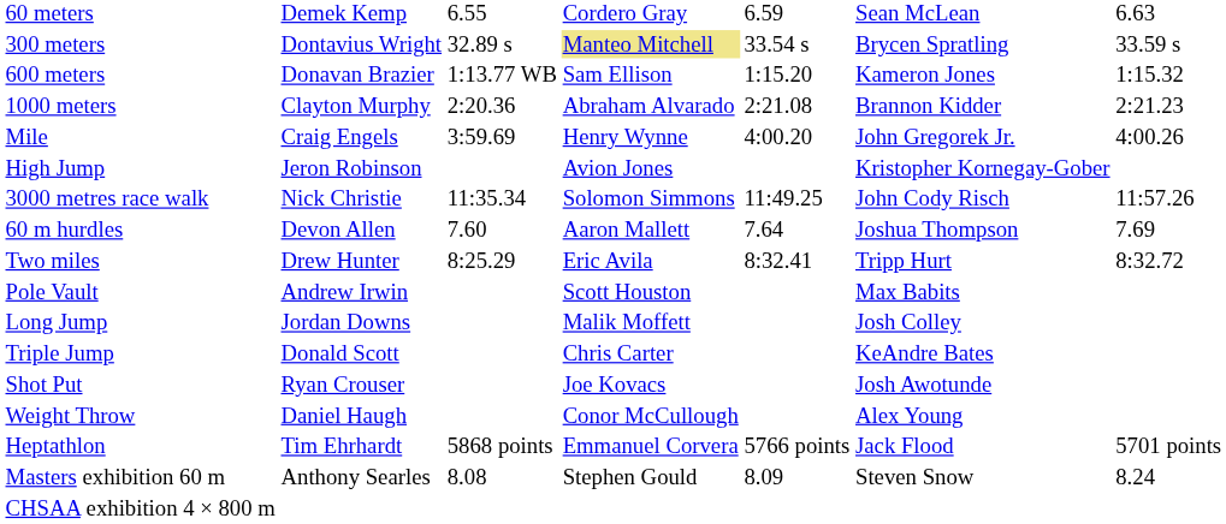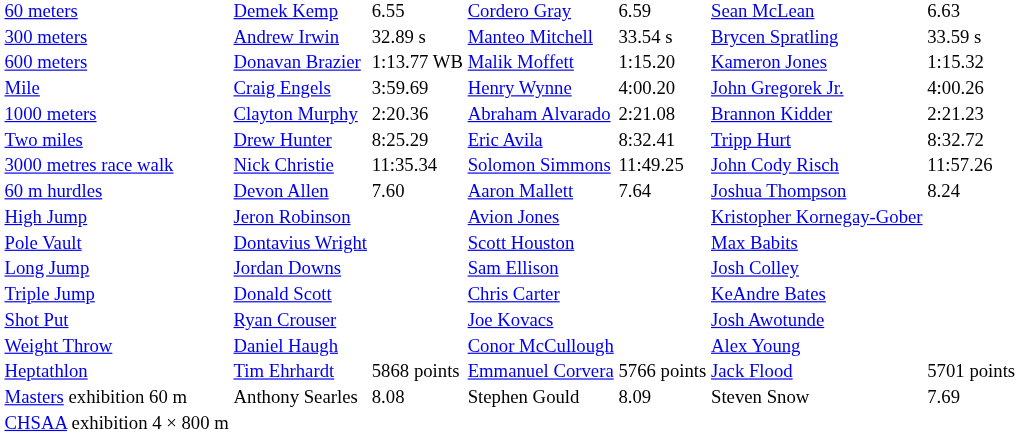 <table>
 <tr>
 <td><a href='#'>60 meters</a></td>
 <td><a href='#'>Demek Kemp</a></td>
 <td>6.55</td>
 <td><a href='#'>Cordero Gray</a></td>
 <td>6.59</td>
 <td><a href='#'>Sean McLean</a></td>
 <td>6.63</td>
 </tr>
 <tr>
 <td><a href='#'>300 meters</a></td>
-<td><a href='#'>Dontavius Wright</a></td>
+<td><a href='#'>Andrew Irwin</a></td>
 <td>32.89 s</td>
-<td style="background: khaki;"><a href='#'>Manteo Mitchell</a></td>
+<td><a href='#'>Manteo Mitchell</a></td>
 <td>33.54 s</td>
 <td><a href='#'>Brycen Spratling</a></td>
 <td>33.59 s</td>
 </tr>
 <tr>
 <td><a href='#'>600 meters</a></td>
 <td><a href='#'>Donavan Brazier</a></td>
 <td>1:13.77 WB</td>
-<td><a href='#'>Sam Ellison</a></td>
+<td><a href='#'>Malik Moffett</a></td>
 <td>1:15.20</td>
 <td><a href='#'>Kameron Jones</a></td>
 <td>1:15.32</td>
+</tr>
+<tr>
+<td><a href='#'>Mile</a></td>
+<td><a href='#'>Craig Engels</a></td>
+<td>3:59.69</td>
+<td><a href='#'>Henry Wynne</a></td>
+<td>4:00.20</td>
+<td><a href='#'>John Gregorek Jr.</a></td>
+<td>4:00.26</td>
 </tr>
 <tr>
 <td><a href='#'>1000 meters</a></td>
 <td><a href='#'>Clayton Murphy</a></td>
 <td>2:20.36</td>
 <td><a href='#'>Abraham Alvarado</a></td>
 <td>2:21.08</td>
 <td><a href='#'>Brannon Kidder</a></td>
 <td>2:21.23</td>
 </tr>
 <tr>
-<td><a href='#'>Mile</a></td>
-<td><a href='#'>Craig Engels</a></td>
-<td>3:59.69</td>
-<td><a href='#'>Henry Wynne</a></td>
-<td>4:00.20</td>
-<td><a href='#'>John Gregorek Jr.</a></td>
-<td>4:00.26</td>
-</tr>
-<tr>
-<td><a href='#'>High Jump</a></td>
-<td><a href='#'>Jeron Robinson</a></td>
-<td></td>
-<td><a href='#'>Avion Jones</a></td>
-<td></td>
-<td><a href='#'>Kristopher Kornegay-Gober</a></td>
-<td></td>
+<td><a href='#'>Two miles</a></td>
+<td><a href='#'>Drew Hunter</a></td>
+<td>8:25.29 </td>
+<td><a href='#'>Eric Avila</a></td>
+<td>8:32.41</td>
+<td><a href='#'>Tripp Hurt</a></td>
+<td>8:32.72</td>
 </tr>
 <tr>
 <td><a href='#'>3000 metres race walk</a></td>
 <td><a href='#'>Nick Christie</a></td>
 <td>11:35.34</td>
 <td><a href='#'>Solomon Simmons</a></td>
 <td>11:49.25</td>
 <td><a href='#'>John Cody Risch</a></td>
 <td>11:57.26</td>
 </tr>
 <tr>
 <td><a href='#'>60 m hurdles</a></td>
 <td><a href='#'>Devon Allen</a></td>
 <td>7.60</td>
 <td><a href='#'>Aaron Mallett</a></td>
 <td>7.64</td>
 <td><a href='#'>Joshua Thompson</a></td>
-<td>7.69</td>
+<td>8.24</td>
 </tr>
 <tr>
-<td><a href='#'>Two miles</a></td>
-<td><a href='#'>Drew Hunter</a></td>
-<td>8:25.29 </td>
-<td><a href='#'>Eric Avila</a></td>
-<td>8:32.41</td>
-<td><a href='#'>Tripp Hurt</a></td>
-<td>8:32.72</td>
+<td><a href='#'>High Jump</a></td>
+<td><a href='#'>Jeron Robinson</a></td>
+<td></td>
+<td><a href='#'>Avion Jones</a></td>
+<td></td>
+<td><a href='#'>Kristopher Kornegay-Gober</a></td>
+<td></td>
 </tr>
 <tr>
 <td><a href='#'>Pole Vault</a></td>
-<td><a href='#'>Andrew Irwin</a></td>
+<td><a href='#'>Dontavius Wright</a></td>
 <td></td>
 <td><a href='#'>Scott Houston</a></td>
 <td></td>
 <td><a href='#'>Max Babits</a></td>
 <td></td>
 </tr>
 <tr>
 <td><a href='#'>Long Jump</a></td>
 <td><a href='#'>Jordan Downs</a></td>
 <td></td>
-<td><a href='#'>Malik Moffett</a></td>
+<td><a href='#'>Sam Ellison</a></td>
 <td></td>
 <td><a href='#'>Josh Colley</a></td>
 <td></td>
 </tr>
 <tr>
 <td><a href='#'>Triple Jump</a></td>
 <td><a href='#'>Donald Scott</a></td>
 <td></td>
 <td><a href='#'>Chris Carter</a></td>
 <td></td>
 <td><a href='#'>KeAndre Bates</a></td>
 <td></td>
 </tr>
 <tr>
 <td><a href='#'>Shot Put</a></td>
 <td><a href='#'>Ryan Crouser</a></td>
 <td></td>
 <td><a href='#'>Joe Kovacs</a></td>
 <td></td>
 <td><a href='#'>Josh Awotunde</a></td>
 <td></td>
 </tr>
 <tr>
 <td><a href='#'>Weight Throw</a></td>
 <td><a href='#'>Daniel Haugh</a></td>
 <td></td>
 <td><a href='#'>Conor McCullough</a></td>
 <td></td>
 <td><a href='#'>Alex Young</a></td>
 <td></td>
 </tr>
 <tr>
 <td><a href='#'>Heptathlon</a></td>
 <td><a href='#'>Tim Ehrhardt</a></td>
 <td>5868 points</td>
 <td><a href='#'>Emmanuel Corvera</a></td>
 <td>5766 points</td>
 <td><a href='#'>Jack Flood</a></td>
 <td>5701 points</td>
 </tr>
 <tr>
 <td><a href='#'>Masters</a> exhibition 60 m</td>
 <td>Anthony Searles</td>
 <td>8.08</td>
 <td>Stephen Gould</td>
 <td>8.09</td>
 <td>Steven Snow</td>
-<td>8.24</td>
+<td>7.69</td>
 </tr>
 <tr>
 <td><a href='#'>CHSAA</a> exhibition 4 × 800 m</td>
 <td></td>
 <td></td>
 <td></td>
 <td></td>
 <td></td>
 <td></td>
 </tr>
 </table>
